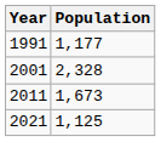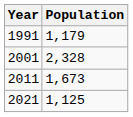 <table class=wikitable>
 <tr>
 <th>Year</th>
 <th>Population</th>
 </tr>
 <tr>
 <td>1991</td>
-<td>1,177</td>
+<td>1,179</td>
 </tr>
 <tr>
 <td>2001</td>
 <td>2,328</td>
 </tr>
 <tr>
 <td>2011</td>
 <td>1,673</td>
 </tr>
 <tr>
 <td>2021</td>
 <td>1,125</td>
 </tr>
 </table>
